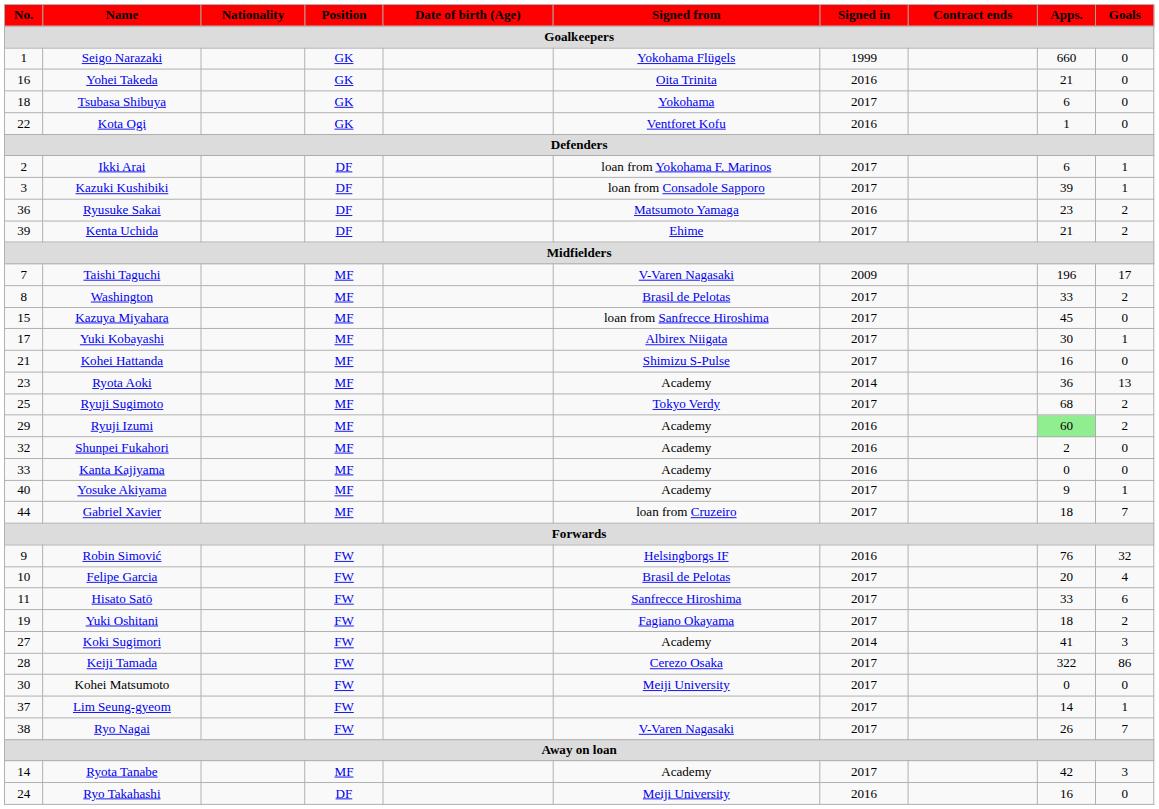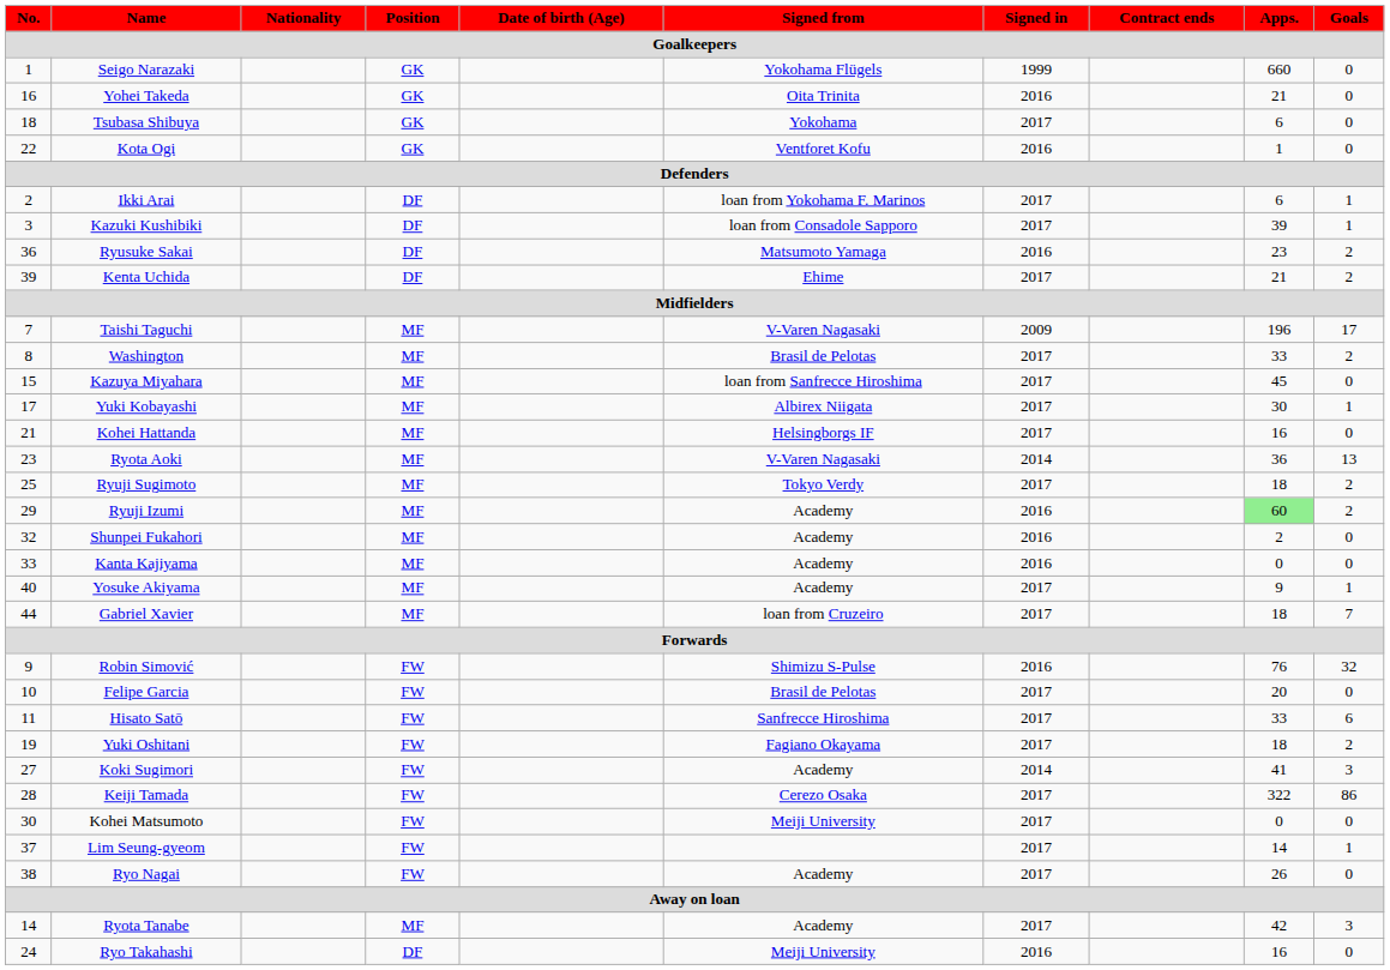 <table class="wikitable"  style="text-align:center; font-size:90%; width:100%;">
 <tr>
 <th style="background:#FF0000; color:#000000; text-align:center;">No.</th>
 <th style="background:#FF0000; color:#000000; text-align:center;">Name</th>
 <th style="background:#FF0000; color:#000000; text-align:center;">Nationality</th>
 <th style="background:#FF0000; color:#000000; text-align:center;">Position</th>
 <th style="background:#FF0000; color:#000000; text-align:center;">Date of birth (Age)</th>
 <th style="background:#FF0000; color:#000000; text-align:center;">Signed from</th>
 <th style="background:#FF0000; color:#000000; text-align:center;">Signed in</th>
 <th style="background:#FF0000; color:#000000; text-align:center;">Contract ends</th>
 <th style="background:#FF0000; color:#000000; text-align:center;">Apps.</th>
 <th style="background:#FF0000; color:#000000; text-align:center;">Goals</th>
 </tr>
 <tr>
 <th colspan="11"  style="background:#dcdcdc; text-align:center;">Goalkeepers</th>
 </tr>
 <tr>
 <td>1</td>
 <td><a href='#'>Seigo Narazaki</a></td>
 <td></td>
 <td><a href='#'>GK</a></td>
 <td></td>
 <td><a href='#'>Yokohama Flügels</a></td>
 <td>1999</td>
 <td></td>
 <td>660</td>
 <td>0</td>
 </tr>
 <tr>
 <td>16</td>
 <td><a href='#'>Yohei Takeda</a></td>
 <td></td>
 <td><a href='#'>GK</a></td>
 <td></td>
 <td><a href='#'>Oita Trinita</a></td>
 <td>2016</td>
 <td></td>
 <td>21</td>
 <td>0</td>
 </tr>
 <tr>
 <td>18</td>
 <td><a href='#'>Tsubasa Shibuya</a></td>
 <td></td>
 <td><a href='#'>GK</a></td>
 <td></td>
 <td><a href='#'>Yokohama</a></td>
 <td>2017</td>
 <td></td>
 <td>6</td>
 <td>0</td>
 </tr>
 <tr>
 <td>22</td>
 <td><a href='#'>Kota Ogi</a></td>
 <td></td>
 <td><a href='#'>GK</a></td>
 <td></td>
 <td><a href='#'>Ventforet Kofu</a></td>
 <td>2016</td>
 <td></td>
 <td>1</td>
 <td>0</td>
 </tr>
 <tr>
 <th colspan="11"  style="background:#dcdcdc; text-align:center;">Defenders</th>
 </tr>
 <tr>
 <td>2</td>
 <td><a href='#'>Ikki Arai</a></td>
 <td></td>
 <td><a href='#'>DF</a></td>
 <td></td>
 <td>loan from <a href='#'>Yokohama F. Marinos</a></td>
 <td>2017</td>
 <td></td>
 <td>6</td>
 <td>1</td>
 </tr>
 <tr>
 <td>3</td>
 <td><a href='#'>Kazuki Kushibiki</a></td>
 <td></td>
 <td><a href='#'>DF</a></td>
 <td></td>
 <td>loan from <a href='#'>Consadole Sapporo</a></td>
 <td>2017</td>
 <td></td>
 <td>39</td>
 <td>1</td>
 </tr>
 <tr>
 <td>36</td>
 <td><a href='#'>Ryusuke Sakai</a></td>
 <td></td>
 <td><a href='#'>DF</a></td>
 <td></td>
 <td><a href='#'>Matsumoto Yamaga</a></td>
 <td>2016</td>
 <td></td>
 <td>23</td>
 <td>2</td>
 </tr>
 <tr>
 <td>39</td>
 <td><a href='#'>Kenta Uchida</a></td>
 <td></td>
 <td><a href='#'>DF</a></td>
 <td></td>
 <td><a href='#'>Ehime</a></td>
 <td>2017</td>
 <td></td>
 <td>21</td>
 <td>2</td>
 </tr>
 <tr>
 <th colspan="11"  style="background:#dcdcdc; text-align:center;">Midfielders</th>
 </tr>
 <tr>
 <td>7</td>
 <td><a href='#'>Taishi Taguchi</a></td>
 <td></td>
 <td><a href='#'>MF</a></td>
 <td></td>
 <td><a href='#'>V-Varen Nagasaki</a></td>
 <td>2009</td>
 <td></td>
 <td>196</td>
 <td>17</td>
 </tr>
 <tr>
 <td>8</td>
 <td><a href='#'>Washington</a></td>
 <td></td>
 <td><a href='#'>MF</a></td>
 <td></td>
 <td><a href='#'>Brasil de Pelotas</a></td>
 <td>2017</td>
 <td></td>
 <td>33</td>
 <td>2</td>
 </tr>
 <tr>
 <td>15</td>
 <td><a href='#'>Kazuya Miyahara</a></td>
 <td></td>
 <td><a href='#'>MF</a></td>
 <td></td>
 <td>loan from <a href='#'>Sanfrecce Hiroshima</a></td>
 <td>2017</td>
 <td></td>
 <td>45</td>
 <td>0</td>
 </tr>
 <tr>
 <td>17</td>
 <td><a href='#'>Yuki Kobayashi</a></td>
 <td></td>
 <td><a href='#'>MF</a></td>
 <td></td>
 <td><a href='#'>Albirex Niigata</a></td>
 <td>2017</td>
 <td></td>
 <td>30</td>
 <td>1</td>
 </tr>
 <tr>
 <td>21</td>
 <td><a href='#'>Kohei Hattanda</a></td>
 <td></td>
 <td><a href='#'>MF</a></td>
 <td></td>
-<td><a href='#'>Shimizu S-Pulse</a></td>
+<td><a href='#'>Helsingborgs IF</a></td>
 <td>2017</td>
 <td></td>
 <td>16</td>
 <td>0</td>
 </tr>
 <tr>
 <td>23</td>
 <td><a href='#'>Ryota Aoki</a></td>
 <td></td>
 <td><a href='#'>MF</a></td>
 <td></td>
-<td>Academy</td>
+<td><a href='#'>V-Varen Nagasaki</a></td>
 <td>2014</td>
 <td></td>
 <td>36</td>
 <td>13</td>
 </tr>
 <tr>
 <td>25</td>
 <td><a href='#'>Ryuji Sugimoto</a></td>
 <td></td>
 <td><a href='#'>MF</a></td>
 <td></td>
 <td><a href='#'>Tokyo Verdy</a></td>
 <td>2017</td>
 <td></td>
-<td>68</td>
+<td>18</td>
 <td>2</td>
 </tr>
 <tr>
 <td>29</td>
 <td><a href='#'>Ryuji Izumi</a></td>
 <td></td>
 <td><a href='#'>MF</a></td>
 <td></td>
 <td>Academy</td>
 <td>2016</td>
 <td></td>
 <td style="background: lightgreen;">60</td>
 <td>2</td>
 </tr>
 <tr>
 <td>32</td>
 <td><a href='#'>Shunpei Fukahori</a></td>
 <td></td>
 <td><a href='#'>MF</a></td>
 <td></td>
 <td>Academy</td>
 <td>2016</td>
 <td></td>
 <td>2</td>
 <td>0</td>
 </tr>
 <tr>
 <td>33</td>
 <td><a href='#'>Kanta Kajiyama</a></td>
 <td></td>
 <td><a href='#'>MF</a></td>
 <td></td>
 <td>Academy</td>
 <td>2016</td>
 <td></td>
 <td>0</td>
 <td>0</td>
 </tr>
 <tr>
 <td>40</td>
 <td><a href='#'>Yosuke Akiyama</a></td>
 <td></td>
 <td><a href='#'>MF</a></td>
 <td></td>
 <td>Academy</td>
 <td>2017</td>
 <td></td>
 <td>9</td>
 <td>1</td>
 </tr>
 <tr>
 <td>44</td>
 <td><a href='#'>Gabriel Xavier</a></td>
 <td></td>
 <td><a href='#'>MF</a></td>
 <td></td>
 <td>loan from <a href='#'>Cruzeiro</a></td>
 <td>2017</td>
 <td></td>
 <td>18</td>
 <td>7</td>
 </tr>
 <tr>
 <th colspan="11"  style="background:#dcdcdc; text-align:center;">Forwards</th>
 </tr>
 <tr>
 <td>9</td>
 <td><a href='#'>Robin Simović</a></td>
 <td></td>
 <td><a href='#'>FW</a></td>
 <td></td>
-<td><a href='#'>Helsingborgs IF</a></td>
+<td><a href='#'>Shimizu S-Pulse</a></td>
 <td>2016</td>
 <td></td>
 <td>76</td>
 <td>32</td>
 </tr>
 <tr>
 <td>10</td>
 <td><a href='#'>Felipe Garcia</a></td>
 <td></td>
 <td><a href='#'>FW</a></td>
 <td></td>
 <td><a href='#'>Brasil de Pelotas</a></td>
 <td>2017</td>
 <td></td>
 <td>20</td>
-<td>4</td>
+<td>0</td>
 </tr>
 <tr>
 <td>11</td>
 <td><a href='#'>Hisato Satō</a></td>
 <td></td>
 <td><a href='#'>FW</a></td>
 <td></td>
 <td><a href='#'>Sanfrecce Hiroshima</a></td>
 <td>2017</td>
 <td></td>
 <td>33</td>
 <td>6</td>
 </tr>
 <tr>
 <td>19</td>
 <td><a href='#'>Yuki Oshitani</a></td>
 <td></td>
 <td><a href='#'>FW</a></td>
 <td></td>
 <td><a href='#'>Fagiano Okayama</a></td>
 <td>2017</td>
 <td></td>
 <td>18</td>
 <td>2</td>
 </tr>
 <tr>
 <td>27</td>
 <td><a href='#'>Koki Sugimori</a></td>
 <td></td>
 <td><a href='#'>FW</a></td>
 <td></td>
 <td>Academy</td>
 <td>2014</td>
 <td></td>
 <td>41</td>
 <td>3</td>
 </tr>
 <tr>
 <td>28</td>
 <td><a href='#'>Keiji Tamada</a></td>
 <td></td>
 <td><a href='#'>FW</a></td>
 <td></td>
 <td><a href='#'>Cerezo Osaka</a></td>
 <td>2017</td>
 <td></td>
 <td>322</td>
 <td>86</td>
 </tr>
 <tr>
 <td>30</td>
 <td>Kohei Matsumoto</td>
 <td></td>
 <td><a href='#'>FW</a></td>
 <td></td>
 <td><a href='#'>Meiji University</a></td>
 <td>2017</td>
 <td></td>
 <td>0</td>
 <td>0</td>
 </tr>
 <tr>
 <td>37</td>
 <td><a href='#'>Lim Seung-gyeom</a></td>
 <td></td>
 <td><a href='#'>FW</a></td>
 <td></td>
 <td></td>
 <td>2017</td>
 <td></td>
 <td>14</td>
 <td>1</td>
 </tr>
 <tr>
 <td>38</td>
 <td><a href='#'>Ryo Nagai</a></td>
 <td></td>
 <td><a href='#'>FW</a></td>
 <td></td>
-<td><a href='#'>V-Varen Nagasaki</a></td>
+<td>Academy</td>
 <td>2017</td>
 <td></td>
 <td>26</td>
-<td>7</td>
+<td>0</td>
 </tr>
 <tr>
 <th colspan="11"  style="background:#dcdcdc; text-align:center;">Away on loan</th>
 </tr>
 <tr>
 <td>14</td>
 <td><a href='#'>Ryota Tanabe</a></td>
 <td></td>
 <td><a href='#'>MF</a></td>
 <td></td>
 <td>Academy</td>
 <td>2017</td>
 <td></td>
 <td>42</td>
 <td>3</td>
 </tr>
 <tr>
 <td>24</td>
 <td><a href='#'>Ryo Takahashi</a></td>
 <td></td>
 <td><a href='#'>DF</a></td>
 <td></td>
 <td><a href='#'>Meiji University</a></td>
 <td>2016</td>
 <td></td>
 <td>16</td>
 <td>0</td>
 </tr>
 </table>
